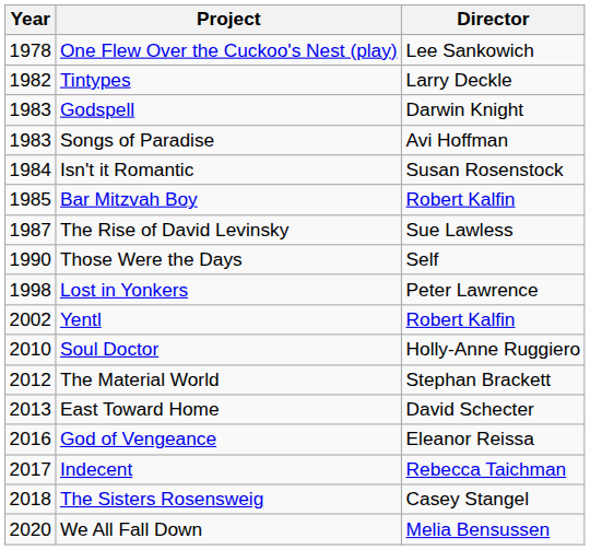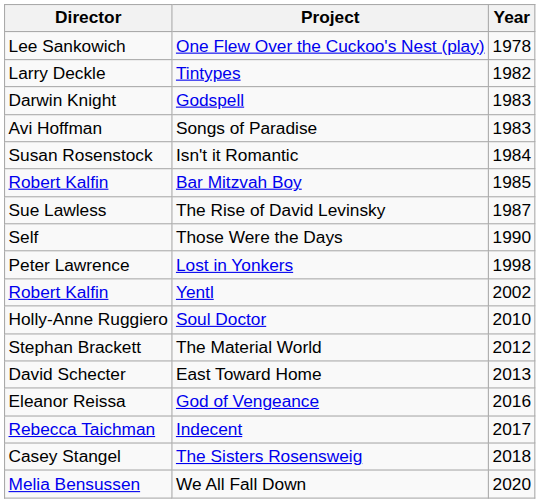 <table class="wikitable">
 <tr>
+<th>Director</th>
+<th>Project</th>
 <th>Year</th>
-<th>Project</th>
-<th>Director</th>
 </tr>
 <tr>
+<td>Lee Sankowich</td>
+<td><a href='#'>One Flew Over the Cuckoo's Nest (play)</a></td>
 <td>1978</td>
-<td><a href='#'>One Flew Over the Cuckoo's Nest (play)</a></td>
-<td>Lee Sankowich</td>
 </tr>
 <tr>
+<td>Larry Deckle</td>
+<td><a href='#'>Tintypes</a></td>
 <td>1982</td>
-<td><a href='#'>Tintypes</a></td>
-<td>Larry Deckle</td>
 </tr>
 <tr>
+<td>Darwin Knight</td>
+<td><a href='#'>Godspell</a></td>
 <td>1983</td>
-<td><a href='#'>Godspell</a></td>
-<td>Darwin Knight</td>
 </tr>
 <tr>
+<td>Avi Hoffman</td>
+<td>Songs of Paradise</td>
 <td>1983</td>
-<td>Songs of Paradise</td>
-<td>Avi Hoffman</td>
 </tr>
 <tr>
+<td>Susan Rosenstock</td>
+<td>Isn't it Romantic</td>
 <td>1984</td>
-<td>Isn't it Romantic</td>
-<td>Susan Rosenstock</td>
 </tr>
 <tr>
+<td><a href='#'>Robert Kalfin</a></td>
+<td><a href='#'>Bar Mitzvah Boy</a></td>
 <td>1985</td>
-<td><a href='#'>Bar Mitzvah Boy</a></td>
-<td><a href='#'>Robert Kalfin</a></td>
 </tr>
 <tr>
+<td>Sue Lawless</td>
+<td>The Rise of David Levinsky</td>
 <td>1987</td>
-<td>The Rise of David Levinsky</td>
-<td>Sue Lawless</td>
 </tr>
 <tr>
+<td>Self</td>
+<td>Those Were the Days</td>
 <td>1990</td>
-<td>Those Were the Days</td>
-<td>Self</td>
 </tr>
 <tr>
+<td>Peter Lawrence</td>
+<td><a href='#'>Lost in Yonkers</a></td>
 <td>1998</td>
-<td><a href='#'>Lost in Yonkers</a></td>
-<td>Peter Lawrence</td>
 </tr>
 <tr>
+<td><a href='#'>Robert Kalfin</a></td>
+<td><a href='#'>Yentl</a></td>
 <td>2002</td>
-<td><a href='#'>Yentl</a></td>
-<td><a href='#'>Robert Kalfin</a></td>
 </tr>
 <tr>
+<td>Holly-Anne Ruggiero</td>
+<td><a href='#'>Soul Doctor</a></td>
 <td>2010</td>
-<td><a href='#'>Soul Doctor</a></td>
-<td>Holly-Anne Ruggiero</td>
 </tr>
 <tr>
+<td>Stephan Brackett</td>
+<td>The Material World</td>
 <td>2012</td>
-<td>The Material World</td>
-<td>Stephan Brackett</td>
 </tr>
 <tr>
+<td>David Schecter</td>
+<td>East Toward Home</td>
 <td>2013</td>
-<td>East Toward Home</td>
-<td>David Schecter</td>
 </tr>
 <tr>
+<td>Eleanor Reissa</td>
+<td><a href='#'>God of Vengeance</a></td>
 <td>2016</td>
-<td><a href='#'>God of Vengeance</a></td>
-<td>Eleanor Reissa</td>
 </tr>
 <tr>
+<td><a href='#'>Rebecca Taichman</a></td>
+<td><a href='#'>Indecent</a></td>
 <td>2017</td>
-<td><a href='#'>Indecent</a></td>
-<td><a href='#'>Rebecca Taichman</a></td>
 </tr>
 <tr>
+<td>Casey Stangel</td>
+<td><a href='#'>The Sisters Rosensweig</a></td>
 <td>2018</td>
-<td><a href='#'>The Sisters Rosensweig</a></td>
-<td>Casey Stangel</td>
 </tr>
 <tr>
+<td><a href='#'>Melia Bensussen</a></td>
+<td>We All Fall Down</td>
 <td>2020</td>
-<td>We All Fall Down</td>
-<td><a href='#'>Melia Bensussen</a></td>
 </tr>
 </table>
